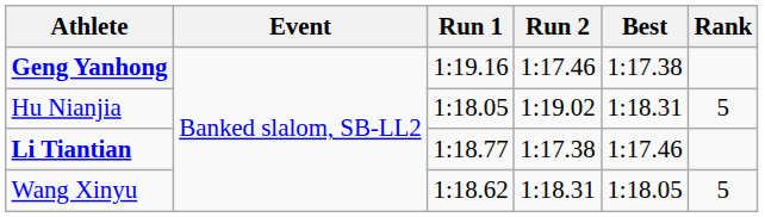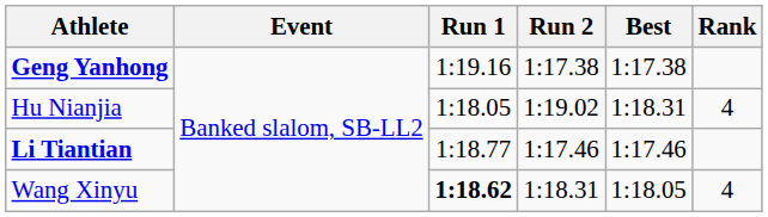 <table class=wikitable style=font-size:90%;text-align:center>
 <tr>
 <th>Athlete</th>
 <th>Event</th>
 <th>Run 1</th>
 <th>Run 2</th>
 <th>Best</th>
 <th>Rank</th>
 </tr>
 <tr>
 <td align=left><strong><a href='#'>Geng Yanhong</a></strong></td>
 <td align=left rowspan=4><a href='#'>Banked slalom, SB-LL2</a></td>
 <td>1:19.16</td>
-<td>1:17.46</td>
+<td>1:17.38</td>
 <td>1:17.38</td>
 <td></td>
 </tr>
 <tr>
 <td align=left><a href='#'>Hu Nianjia</a></td>
 <td>1:18.05</td>
 <td>1:19.02</td>
 <td>1:18.31</td>
-<td>5</td>
+<td>4</td>
 </tr>
 <tr>
 <td align=left><strong><a href='#'>Li Tiantian</a></strong></td>
 <td>1:18.77</td>
-<td>1:17.38</td>
+<td>1:17.46</td>
 <td>1:17.46</td>
 <td></td>
 </tr>
 <tr>
 <td align=left><a href='#'>Wang Xinyu</a></td>
-<td>1:18.62</td>
+<td><strong>1:18.62</strong></td>
 <td>1:18.31</td>
 <td>1:18.05</td>
-<td>5</td>
+<td>4</td>
 </tr>
 </table>
